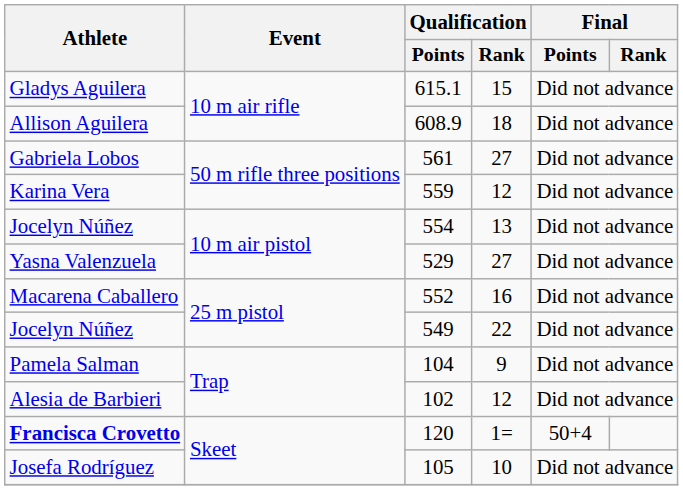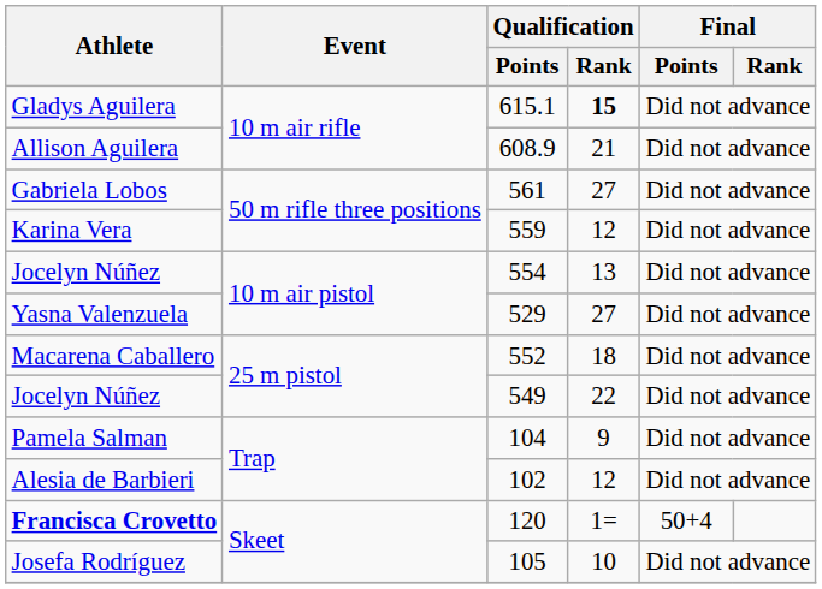 <table class=wikitable style=font-size:90%;text-align:center>
 <tr>
 <th rowspan=2>Athlete</th>
 <th rowspan=2>Event</th>
 <th colspan=2>Qualification</th>
 <th colspan=2>Final</th>
 </tr>
 <tr style=font-size:95%>
 <th>Points</th>
 <th>Rank</th>
 <th>Points</th>
 <th>Rank</th>
 </tr>
 <tr>
 <td style="text-align:left"><a href='#'>Gladys Aguilera</a></td>
 <td style="text-align:left" rowspan="2"><a href='#'>10 m air rifle</a></td>
 <td>615.1</td>
-<td>15</td>
+<td><strong>15</strong></td>
 <td colspan="2">Did not advance</td>
 </tr>
 <tr>
 <td style="text-align:left"><a href='#'>Allison Aguilera</a></td>
 <td>608.9</td>
-<td>18</td>
+<td>21</td>
 <td colspan="2">Did not advance</td>
 </tr>
 <tr>
 <td style="text-align:left"><a href='#'>Gabriela Lobos</a></td>
 <td style="text-align:left" rowspan=2><a href='#'>50 m rifle three positions</a></td>
 <td>561</td>
 <td>27</td>
 <td colspan="2">Did not advance</td>
 </tr>
 <tr>
 <td style="text-align:left"><a href='#'>Karina Vera</a></td>
 <td>559</td>
 <td>12</td>
 <td colspan="2">Did not advance</td>
 </tr>
 <tr>
 <td style="text-align:left"><a href='#'>Jocelyn Núñez</a></td>
 <td style="text-align:left" rowspan=2><a href='#'>10 m air pistol</a></td>
 <td>554</td>
 <td>13</td>
 <td colspan="2">Did not advance</td>
 </tr>
 <tr>
 <td style="text-align:left"><a href='#'>Yasna Valenzuela</a></td>
 <td>529</td>
 <td>27</td>
 <td colspan="2">Did not advance</td>
 </tr>
 <tr>
 <td style="text-align:left"><a href='#'>Macarena Caballero</a></td>
 <td style="text-align:left" rowspan=2><a href='#'>25 m pistol</a></td>
 <td>552</td>
-<td>16</td>
+<td>18</td>
 <td colspan="2">Did not advance</td>
 </tr>
 <tr>
 <td style="text-align:left"><a href='#'>Jocelyn Núñez</a></td>
 <td>549</td>
 <td>22</td>
 <td colspan="2">Did not advance</td>
 </tr>
 <tr>
 <td style="text-align:left"><a href='#'>Pamela Salman</a></td>
 <td style="text-align:left" rowspan=2><a href='#'>Trap</a></td>
 <td>104</td>
 <td>9</td>
 <td colspan="2">Did not advance</td>
 </tr>
 <tr>
 <td style="text-align:left"><a href='#'>Alesia de Barbieri</a></td>
 <td>102</td>
 <td>12</td>
 <td colspan="2">Did not advance</td>
 </tr>
 <tr>
 <td style="text-align:left"><strong><a href='#'>Francisca Crovetto</a></strong></td>
 <td style="text-align:left" rowspan=2><a href='#'>Skeet</a></td>
 <td>120</td>
 <td>1=</td>
 <td>50+4</td>
 <td></td>
 </tr>
 <tr>
 <td style="text-align:left"><a href='#'>Josefa Rodríguez</a></td>
 <td>105</td>
 <td>10</td>
 <td colspan="2">Did not advance</td>
 </tr>
 <tr>
 </tr>
 </table>
